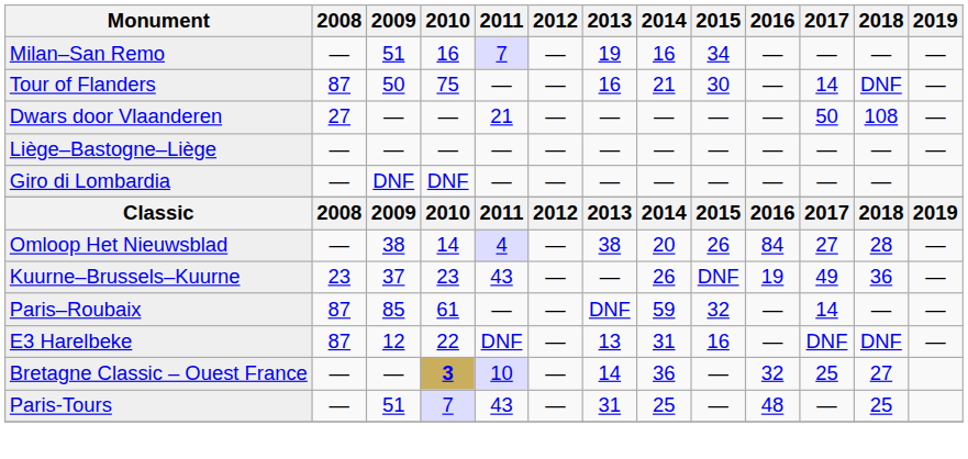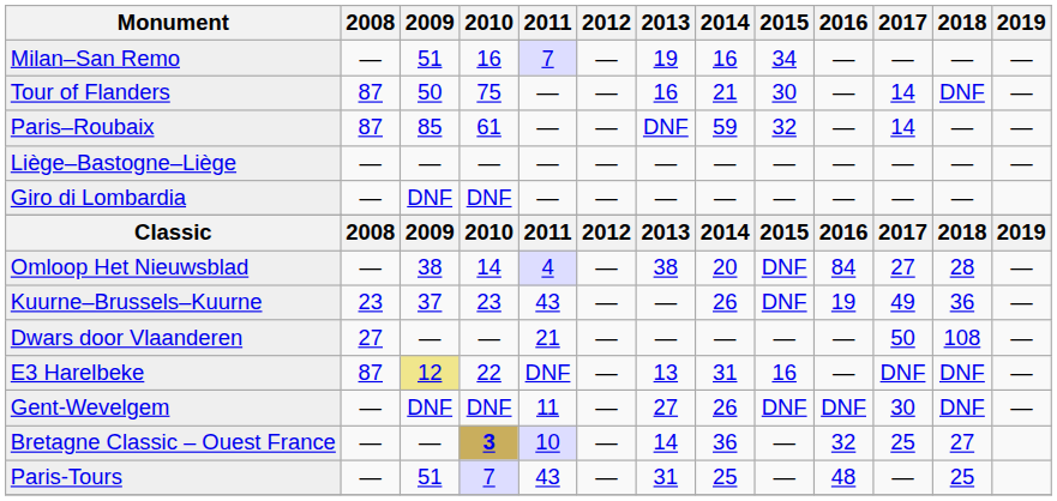 <table class="wikitable">
 <tr>
 <th>Monument</th>
 <th>2008</th>
 <th>2009</th>
 <th>2010</th>
 <th>2011</th>
 <th>2012</th>
 <th>2013</th>
 <th>2014</th>
 <th>2015</th>
 <th>2016</th>
 <th>2017</th>
 <th>2018</th>
 <th>2019</th>
 </tr>
 <tr style="text-align:center;">
 <td style="text-align:left; background:#efefef;"><a href='#'>Milan–San Remo</a></td>
 <td>—</td>
 <td><a href='#'>51</a></td>
 <td><a href='#'>16</a></td>
 <td style="background:#ddf;"><a href='#'>7</a></td>
 <td>—</td>
 <td><a href='#'>19</a></td>
 <td><a href='#'>16</a></td>
 <td><a href='#'>34</a></td>
 <td>—</td>
 <td>—</td>
 <td>—</td>
 <td>—</td>
 </tr>
 <tr style="text-align:center;">
 <td style="text-align:left; background:#efefef;"><a href='#'>Tour of Flanders</a></td>
 <td><a href='#'>87</a></td>
 <td><a href='#'>50</a></td>
 <td><a href='#'>75</a></td>
 <td>—</td>
 <td>—</td>
 <td><a href='#'>16</a></td>
 <td><a href='#'>21</a></td>
 <td><a href='#'>30</a></td>
 <td>—</td>
 <td><a href='#'>14</a></td>
 <td><a href='#'>DNF</a></td>
 <td>—</td>
 </tr>
 <tr style="text-align:center;">
-<td style="text-align:left; background:#efefef;"><a href='#'>Dwars door Vlaanderen</a></td>
-<td><a href='#'>27</a></td>
+<td style="text-align:left; background:#efefef;"><a href='#'>Paris–Roubaix</a></td>
+<td><a href='#'>87</a></td>
+<td><a href='#'>85</a></td>
+<td><a href='#'>61</a></td>
 <td>—</td>
 <td>—</td>
-<td><a href='#'>21</a></td>
+<td><a href='#'>DNF</a></td>
+<td><a href='#'>59</a></td>
+<td><a href='#'>32</a></td>
 <td>—</td>
+<td><a href='#'>14</a></td>
 <td>—</td>
-<td>—</td>
-<td>—</td>
-<td>—</td>
-<td><a href='#'>50</a></td>
-<td><a href='#'>108</a></td>
 <td>—</td>
 </tr>
 <tr style="text-align:center;">
 <td style="text-align:left; background:#efefef;"><a href='#'>Liège–Bastogne–Liège</a></td>
 <td>—</td>
 <td>—</td>
 <td>—</td>
 <td>—</td>
 <td>—</td>
 <td>—</td>
 <td>—</td>
 <td>—</td>
 <td>—</td>
 <td>—</td>
 <td>—</td>
 <td>—</td>
 </tr>
 <tr style="text-align:center;">
 <td style="text-align:left; background:#efefef;"><a href='#'>Giro di Lombardia</a></td>
 <td>—</td>
 <td><a href='#'>DNF</a></td>
 <td><a href='#'>DNF</a></td>
 <td>—</td>
 <td>—</td>
 <td>—</td>
 <td>—</td>
 <td>—</td>
 <td>—</td>
 <td>—</td>
 <td>—</td>
 <td></td>
 </tr>
 <tr>
 </tr>
 <tr>
 <th>Classic</th>
 <th>2008</th>
 <th>2009</th>
 <th>2010</th>
 <th>2011</th>
 <th>2012</th>
 <th>2013</th>
 <th>2014</th>
 <th>2015</th>
 <th>2016</th>
 <th>2017</th>
 <th>2018</th>
 <th>2019</th>
 </tr>
 <tr style="text-align:center;">
 <td style="text-align:left; background:#efefef;"><a href='#'>Omloop Het Nieuwsblad</a></td>
 <td>—</td>
 <td><a href='#'>38</a></td>
 <td><a href='#'>14</a></td>
 <td style="background:#ddf;"><a href='#'>4</a></td>
 <td>—</td>
 <td><a href='#'>38</a></td>
 <td><a href='#'>20</a></td>
-<td><a href='#'>26</a></td>
+<td><a href='#'>DNF</a></td>
 <td><a href='#'>84</a></td>
 <td><a href='#'>27</a></td>
 <td><a href='#'>28</a></td>
 <td>—</td>
 </tr>
 <tr style="text-align:center;">
 <td style="text-align:left; background:#efefef;"><a href='#'>Kuurne–Brussels–Kuurne</a></td>
 <td><a href='#'>23</a></td>
 <td><a href='#'>37</a></td>
 <td><a href='#'>23</a></td>
 <td><a href='#'>43</a></td>
 <td>—</td>
 <td>—</td>
 <td><a href='#'>26</a></td>
 <td><a href='#'>DNF</a></td>
 <td><a href='#'>19</a></td>
 <td><a href='#'>49</a></td>
 <td><a href='#'>36</a></td>
 <td>—</td>
 </tr>
 <tr style="text-align:center;">
-<td style="text-align:left; background:#efefef;"><a href='#'>Paris–Roubaix</a></td>
-<td><a href='#'>87</a></td>
-<td><a href='#'>85</a></td>
-<td><a href='#'>61</a></td>
+<td style="text-align:left; background:#efefef;"><a href='#'>Dwars door Vlaanderen</a></td>
+<td><a href='#'>27</a></td>
 <td>—</td>
 <td>—</td>
-<td><a href='#'>DNF</a></td>
-<td><a href='#'>59</a></td>
-<td><a href='#'>32</a></td>
+<td><a href='#'>21</a></td>
 <td>—</td>
-<td><a href='#'>14</a></td>
 <td>—</td>
+<td>—</td>
+<td>—</td>
+<td>—</td>
+<td><a href='#'>50</a></td>
+<td><a href='#'>108</a></td>
 <td>—</td>
 </tr>
 <tr style="text-align:center;">
 <td style="text-align:left; background:#efefef;"><a href='#'>E3 Harelbeke</a></td>
 <td><a href='#'>87</a></td>
-<td><a href='#'>12</a></td>
+<td style="background: khaki;"><a href='#'>12</a></td>
 <td><a href='#'>22</a></td>
 <td><a href='#'>DNF</a></td>
 <td>—</td>
 <td><a href='#'>13</a></td>
 <td><a href='#'>31</a></td>
 <td><a href='#'>16</a></td>
 <td>—</td>
 <td><a href='#'>DNF</a></td>
+<td><a href='#'>DNF</a></td>
+<td>—</td>
+</tr>
+<tr style="text-align:center;">
+<td style="text-align:left; background:#efefef;"><a href='#'>Gent-Wevelgem</a></td>
+<td>—</td>
+<td><a href='#'>DNF</a></td>
+<td><a href='#'>DNF</a></td>
+<td><a href='#'>11</a></td>
+<td>—</td>
+<td><a href='#'>27</a></td>
+<td><a href='#'>26</a></td>
+<td><a href='#'>DNF</a></td>
+<td><a href='#'>DNF</a></td>
+<td><a href='#'>30</a></td>
 <td><a href='#'>DNF</a></td>
 <td>—</td>
 </tr>
 <tr style="text-align:center;">
 <td style="text-align:left; background:#efefef;"><a href='#'>Bretagne Classic – Ouest France</a></td>
 <td>—</td>
 <td>—</td>
 <td style="background:#C9AE5D;"><strong><a href='#'>3</a></strong></td>
 <td style="background:#ddf;"><a href='#'>10</a></td>
 <td>—</td>
 <td><a href='#'>14</a></td>
 <td><a href='#'>36</a></td>
 <td>—</td>
 <td><a href='#'>32</a></td>
 <td><a href='#'>25</a></td>
 <td><a href='#'>27</a></td>
 <td></td>
 </tr>
 <tr style="text-align:center;">
 <td style="text-align:left; background:#efefef;"><a href='#'>Paris-Tours</a></td>
 <td>—</td>
 <td><a href='#'>51</a></td>
 <td style="background:#ddf;"><a href='#'>7</a></td>
 <td><a href='#'>43</a></td>
 <td>—</td>
 <td><a href='#'>31</a></td>
 <td><a href='#'>25</a></td>
 <td>—</td>
 <td><a href='#'>48</a></td>
 <td>—</td>
 <td><a href='#'>25</a></td>
 <td></td>
 </tr>
 <tr>
 </tr>
 </table>
